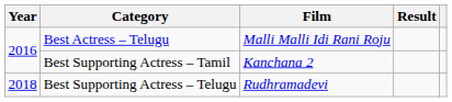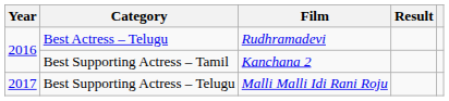 <table class="wikitable sortable plainrowheaders">
 <tr>
 <th scope="col">Year</th>
 <th scope="col">Category</th>
 <th scope="col">Film</th>
 <th scope="col">Result</th>
 <th scope="col" class="unsortable"></th>
 </tr>
 <tr>
 <td rowspan="2"><a href='#'>2016</a></td>
 <td><a href='#'>Best Actress – Telugu</a></td>
-<td><em><a href='#'>Malli Malli Idi Rani Roju</a></em></td>
+<td><em><a href='#'>Rudhramadevi</a></em></td>
 <td></td>
 <td></td>
 </tr>
 <tr>
 <td>Best Supporting Actress – Tamil</td>
 <td><em><a href='#'>Kanchana 2</a></em></td>
 <td></td>
 <td></td>
 </tr>
 <tr>
-<td><a href='#'>2018</a></td>
+<td><a href='#'>2017</a></td>
 <td>Best Supporting Actress – Telugu</td>
-<td><em><a href='#'>Rudhramadevi</a></em></td>
+<td><em><a href='#'>Malli Malli Idi Rani Roju</a></em></td>
 <td></td>
 <td></td>
 </tr>
 </table>
